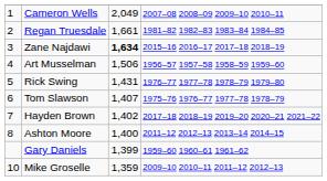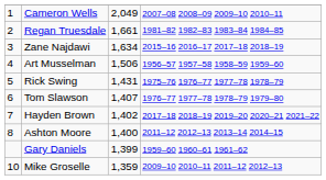 <table class="wikitable">
 <tr>
 </tr>
 <tr>
 <td>1</td>
 <td><a href='#'>Cameron Wells</a></td>
 <td>2,049</td>
 <td style="font-size:80%;"><a href='#'>2007–08</a> <a href='#'>2008–09</a> <a href='#'>2009–10</a> <a href='#'>2010–11</a></td>
 </tr>
 <tr>
 <td>2</td>
 <td><a href='#'>Regan Truesdale</a></td>
 <td>1,661</td>
 <td style="font-size:80%;"><a href='#'>1981–82</a> <a href='#'>1982–83</a> <a href='#'>1983–84</a> <a href='#'>1984–85</a></td>
 </tr>
 <tr>
 <td>3</td>
 <td>Zane Najdawi</td>
-<td><strong>1,634</strong></td>
+<td>1,634</td>
 <td style="font-size:80%;"><a href='#'>2015–16</a> <a href='#'>2016–17</a> <a href='#'>2017–18</a> <a href='#'>2018–19</a></td>
 </tr>
 <tr>
 <td>4</td>
 <td>Art Musselman</td>
 <td>1,506</td>
 <td style="font-size:80%;"><a href='#'>1956–57</a> <a href='#'>1957–58</a> <a href='#'>1958–59</a> <a href='#'>1959–60</a></td>
 </tr>
 <tr>
 <td>5</td>
 <td>Rick Swing</td>
 <td>1,431</td>
-<td style="font-size:80%;"><a href='#'>1976–77</a> <a href='#'>1977–78</a> <a href='#'>1978–79</a> <a href='#'>1979–80</a></td>
+<td style="font-size:80%;"><a href='#'>1975–76</a> <a href='#'>1976–77</a> <a href='#'>1977–78</a> <a href='#'>1978–79</a></td>
 </tr>
 <tr>
 <td>6</td>
 <td>Tom Slawson</td>
 <td>1,407</td>
-<td style="font-size:80%;"><a href='#'>1975–76</a> <a href='#'>1976–77</a> <a href='#'>1977–78</a> <a href='#'>1978–79</a></td>
+<td style="font-size:80%;"><a href='#'>1976–77</a> <a href='#'>1977–78</a> <a href='#'>1978–79</a> <a href='#'>1979–80</a></td>
 </tr>
 <tr>
 <td>7</td>
 <td>Hayden Brown</td>
 <td>1,402</td>
 <td style="font-size:80%;"><a href='#'>2017–18</a> <a href='#'>2018–19</a> <a href='#'>2019–20</a> <a href='#'>2020–21</a> <a href='#'>2021–22</a></td>
 </tr>
 <tr>
 <td>8</td>
 <td>Ashton Moore</td>
 <td>1,400</td>
 <td style="font-size:80%;"><a href='#'>2011–12</a> <a href='#'>2012–13</a> <a href='#'>2013–14</a> <a href='#'>2014–15</a></td>
 </tr>
 <tr>
 <td></td>
 <td><a href='#'>Gary Daniels</a></td>
 <td>1,399</td>
 <td style="font-size:80%;"><a href='#'>1959–60</a> <a href='#'>1960–61</a> <a href='#'>1961–62</a></td>
 </tr>
 <tr>
 <td>10</td>
 <td>Mike Groselle</td>
 <td>1,359</td>
 <td style="font-size:80%;"><a href='#'>2009–10</a> <a href='#'>2010–11</a> <a href='#'>2011–12</a> <a href='#'>2012–13</a></td>
 </tr>
 </table>
